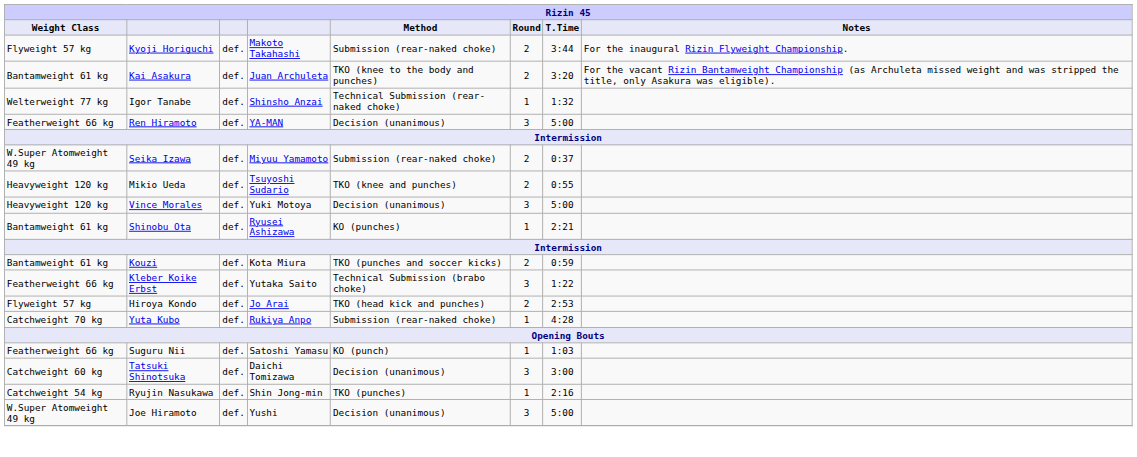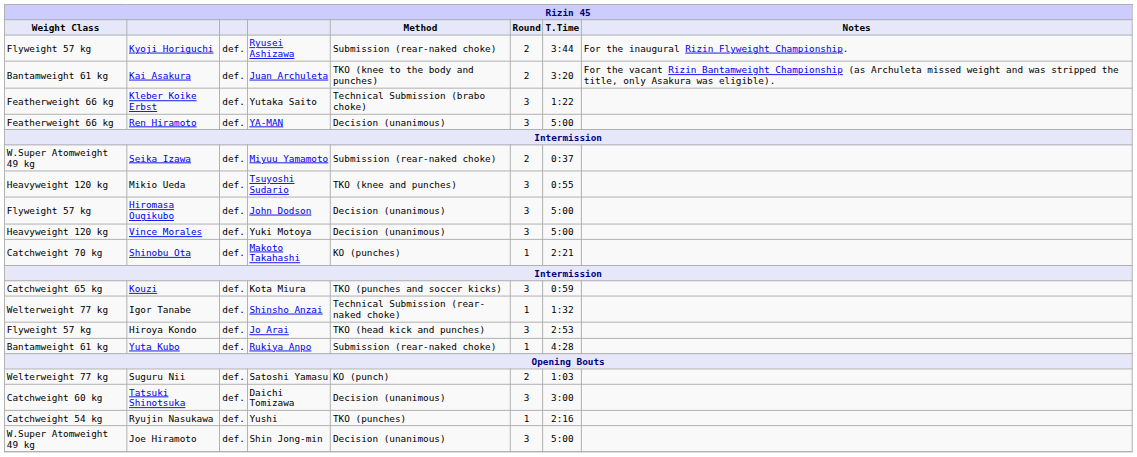 <table class="wikitable" style="font-size: 80%;">
 <tr>
 <th colspan="8" style="background-color: #ccf; color: #000080; text-align: center;"><strong>Rizin 45</strong></th>
 </tr>
 <tr>
 <th colspan="1" style="background-color: #E6E8FA; color: #000000; text-align: center;">Weight Class</th>
 <th colspan="1" style="background-color: #E6E8FA; color: #000000; text-align: center;"></th>
 <th colspan="1" style="background-color: #E6E8FA; color: #000000; text-align: center;"></th>
 <th colspan="1" style="background-color: #E6E8FA; color: #000000; text-align: center;"></th>
 <th colspan="1" style="background-color: #E6E8FA; color: #000000; text-align: center;">Method</th>
 <th colspan="1" style="background-color: #E6E8FA; color: #000000; text-align: center;">Round</th>
 <th colspan="1" style="background-color: #E6E8FA; color: #000000; text-align: center;">T.Time</th>
 <th colspan="1" style="background-color: #E6E8FA; color: #000000; text-align: center;">Notes</th>
 </tr>
 <tr>
 <td>Flyweight 57 kg</td>
 <td> <a href='#'>Kyoji Horiguchi</a></td>
 <td align=center>def.</td>
-<td> <a href='#'>Makoto Takahashi</a></td>
+<td> <a href='#'>Ryusei Ashizawa</a></td>
 <td>Submission (rear-naked choke)</td>
 <td align=center>2</td>
 <td align=center>3:44</td>
 <td>For the inaugural <a href='#'>Rizin Flyweight Championship</a>.</td>
 </tr>
 <tr>
 <td>Bantamweight 61 kg</td>
 <td> <a href='#'>Kai Asakura</a></td>
 <td align=center>def.</td>
 <td> <a href='#'>Juan Archuleta</a></td>
 <td>TKO (knee to the body and punches)</td>
 <td align=center>2</td>
 <td align=center>3:20</td>
 <td>For the vacant <a href='#'>Rizin Bantamweight Championship</a> (as Archuleta missed weight and was stripped the title, only Asakura was eligible).</td>
 </tr>
 <tr>
-<td>Welterweight 77 kg</td>
-<td> Igor Tanabe</td>
+<td>Featherweight 66 kg</td>
+<td> <a href='#'>Kleber Koike Erbst</a></td>
 <td align=center>def.</td>
-<td> <a href='#'>Shinsho Anzai</a></td>
-<td>Technical Submission (rear-naked choke)</td>
-<td align=center>1</td>
-<td align=center>1:32</td>
+<td> Yutaka Saito</td>
+<td>Technical Submission (brabo choke)</td>
+<td align=center>3</td>
+<td align=center>1:22</td>
 <td></td>
 </tr>
 <tr>
 <td>Featherweight 66 kg</td>
 <td> <a href='#'>Ren Hiramoto</a></td>
 <td align=center>def.</td>
 <td> <a href='#'>YA-MAN</a></td>
 <td>Decision (unanimous)</td>
 <td align=center>3</td>
 <td align=center>5:00</td>
 <td></td>
 </tr>
 <tr>
 <th colspan="8" style="background-color: #E6E8FA; color: #000080; text-align: center;"><strong>Intermission</strong></th>
 </tr>
 <tr>
 <td>W.Super Atomweight 49 kg</td>
 <td> <a href='#'>Seika Izawa</a></td>
 <td align=center>def.</td>
 <td> <a href='#'>Miyuu Yamamoto</a></td>
 <td>Submission (rear-naked choke)</td>
 <td align=center>2</td>
 <td align=center>0:37</td>
 <td></td>
 </tr>
 <tr>
 <td>Heavyweight 120 kg</td>
 <td> Mikio Ueda</td>
 <td align=center>def.</td>
 <td> <a href='#'>Tsuyoshi Sudario</a></td>
 <td>TKO (knee and punches)</td>
-<td align=center>2</td>
+<td align=center>3</td>
 <td align=center>0:55</td>
+<td></td>
+</tr>
+<tr>
+<td>Flyweight 57 kg</td>
+<td> <a href='#'>Hiromasa Ougikubo</a></td>
+<td align=center>def.</td>
+<td> <a href='#'>John Dodson</a></td>
+<td>Decision (unanimous)</td>
+<td align=center>3</td>
+<td align=center>5:00</td>
 <td></td>
 </tr>
 <tr>
 <td>Heavyweight 120 kg</td>
 <td> <a href='#'>Vince Morales</a></td>
 <td align=center>def.</td>
 <td> Yuki Motoya</td>
 <td>Decision (unanimous)</td>
 <td align=center>3</td>
 <td align=center>5:00</td>
 <td></td>
 </tr>
 <tr>
-<td>Bantamweight 61 kg</td>
+<td>Catchweight 70 kg</td>
 <td> <a href='#'>Shinobu Ota</a></td>
 <td align=center>def.</td>
-<td> <a href='#'>Ryusei Ashizawa</a></td>
+<td> <a href='#'>Makoto Takahashi</a></td>
 <td>KO (punches)</td>
 <td align=center>1</td>
 <td align=center>2:21</td>
 <td></td>
 </tr>
 <tr>
 <th colspan="8" style="background-color: #E6E8FA; color: #000080; text-align: center;"><strong>Intermission</strong></th>
 </tr>
 <tr>
-<td>Bantamweight 61 kg</td>
+<td>Catchweight 65 kg</td>
 <td> <a href='#'>Kouzi</a></td>
 <td align=center>def.</td>
 <td> Kota Miura</td>
 <td>TKO (punches and soccer kicks)</td>
-<td align=center>2</td>
+<td align=center>3</td>
 <td align=center>0:59</td>
 <td></td>
 </tr>
 <tr>
-<td>Featherweight 66 kg</td>
-<td> <a href='#'>Kleber Koike Erbst</a></td>
+<td>Welterweight 77 kg</td>
+<td> Igor Tanabe</td>
 <td align=center>def.</td>
-<td> Yutaka Saito</td>
-<td>Technical Submission (brabo choke)</td>
-<td align=center>3</td>
-<td align=center>1:22</td>
+<td> <a href='#'>Shinsho Anzai</a></td>
+<td>Technical Submission (rear-naked choke)</td>
+<td align=center>1</td>
+<td align=center>1:32</td>
 <td></td>
 </tr>
 <tr>
 <td>Flyweight 57 kg</td>
 <td> Hiroya Kondo</td>
 <td align=center>def.</td>
 <td> <a href='#'>Jo Arai</a></td>
 <td>TKO (head kick and punches)</td>
-<td align=center>2</td>
+<td align=center>3</td>
 <td align=center>2:53</td>
 <td></td>
 </tr>
 <tr>
-<td>Catchweight 70 kg</td>
+<td>Bantamweight 61 kg</td>
 <td> <a href='#'>Yuta Kubo</a></td>
 <td align=center>def.</td>
 <td> <a href='#'>Rukiya Anpo</a></td>
 <td>Submission (rear-naked choke)</td>
 <td align=center>1</td>
 <td align=center>4:28</td>
 <td></td>
 </tr>
 <tr>
 <th colspan="8" style="background-color: #E6E8FA; color: #000080; text-align: center;"><strong>Opening Bouts</strong></th>
 </tr>
 <tr>
-<td>Featherweight 66 kg</td>
+<td>Welterweight 77 kg</td>
 <td> Suguru Nii</td>
 <td align=center>def.</td>
 <td> Satoshi Yamasu</td>
 <td>KO (punch)</td>
-<td align=center>1</td>
+<td align=center>2</td>
 <td align=center>1:03</td>
 <td></td>
 </tr>
 <tr>
 <td>Catchweight 60 kg</td>
 <td> <a href='#'>Tatsuki Shinotsuka</a></td>
 <td align=center>def.</td>
 <td> Daichi Tomizawa</td>
 <td>Decision (unanimous)</td>
 <td align=center>3</td>
 <td align=center>3:00</td>
 <td></td>
 </tr>
 <tr>
 <td>Catchweight 54 kg</td>
 <td> Ryujin Nasukawa</td>
 <td align=center>def.</td>
-<td> Shin Jong-min</td>
+<td> Yushi</td>
 <td>TKO (punches)</td>
 <td align=center>1</td>
 <td align=center>2:16</td>
 <td></td>
 </tr>
 <tr>
 <td>W.Super Atomweight 49 kg</td>
 <td> Joe Hiramoto</td>
 <td align=center>def.</td>
-<td> Yushi</td>
+<td> Shin Jong-min</td>
 <td>Decision (unanimous)</td>
 <td align=center>3</td>
 <td align=center>5:00</td>
 <td></td>
 </tr>
 <tr>
 </tr>
 </table>
